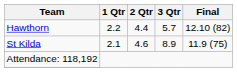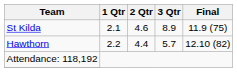 <table class="wikitable">
 <tr>
 <th>Team</th>
 <th>1 Qtr</th>
 <th>2 Qtr</th>
 <th>3 Qtr</th>
 <th>Final</th>
 </tr>
 <tr>
+<td><a href='#'>St Kilda</a></td>
+<td align=center>2.1</td>
+<td align=center>4.6</td>
+<td align=center>8.9</td>
+<td align=center>11.9 (75)</td>
+</tr>
+<tr>
 <td><a href='#'>Hawthorn</a></td>
 <td align=center>2.2</td>
 <td align=center>4.4</td>
 <td align=center>5.7</td>
 <td align=center>12.10 (82)</td>
 </tr>
 <tr>
-<td><a href='#'>St Kilda</a></td>
-<td align=center>2.1</td>
-<td align=center>4.6</td>
-<td align=center>8.9</td>
-<td align=center>11.9 (75)</td>
-</tr>
-<tr>
 <td align=center>Attendance: 118,192</td>
 </tr>
 <tr>
 </tr>
 </table>
